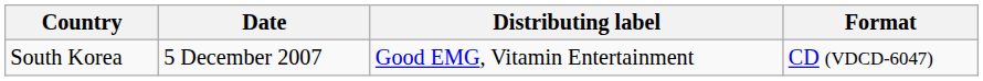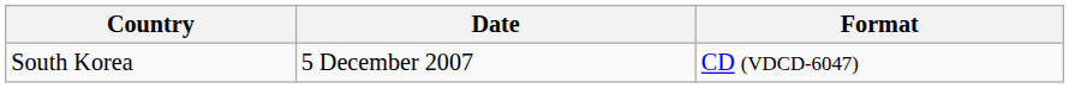 <table class="wikitable" style="width:700px">
 <tr>
 <th>Country</th>
 <th>Date</th>
-<th>Distributing label</th>
 <th>Format</th>
 </tr>
 <tr>
 <td>South Korea</td>
 <td>5 December 2007</td>
-<td><a href='#'>Good EMG</a>, Vitamin Entertainment</td>
 <td><a href='#'>CD</a> <small>(VDCD-6047)</small></td>
 </tr>
 </table>
